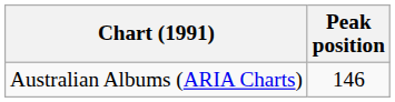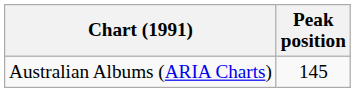 <table class="wikitable">
 <tr>
 <th>Chart (1991)</th>
 <th>Peak<br> position</th>
 </tr>
 <tr>
 <td>Australian Albums (<a href='#'>ARIA Charts</a>)</td>
-<td align="center">146</td>
+<td align="center">145</td>
 </tr>
 </table>
